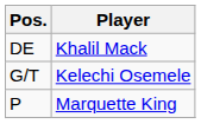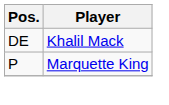 <table class="wikitable" style="font-size: 95%; text-align: left;">
 <tr>
 <th>Pos.</th>
 <th>Player</th>
 </tr>
 <tr>
 <td>DE</td>
 <td><a href='#'>Khalil Mack</a></td>
 </tr>
 <tr>
-<td>G/T</td>
-<td><a href='#'>Kelechi Osemele</a></td>
-</tr>
-<tr>
 <td>P</td>
 <td><a href='#'>Marquette King</a></td>
 </tr>
 <tr>
 </tr>
 </table>
